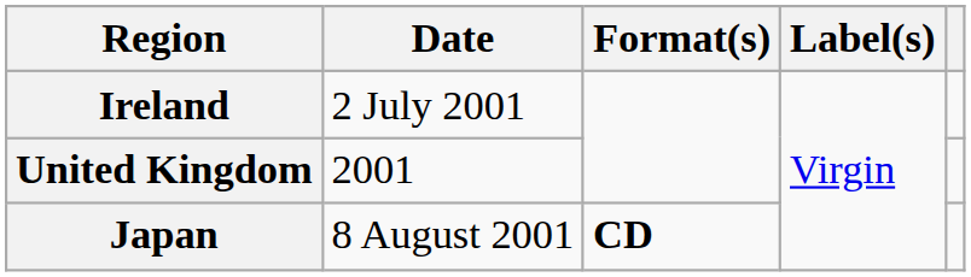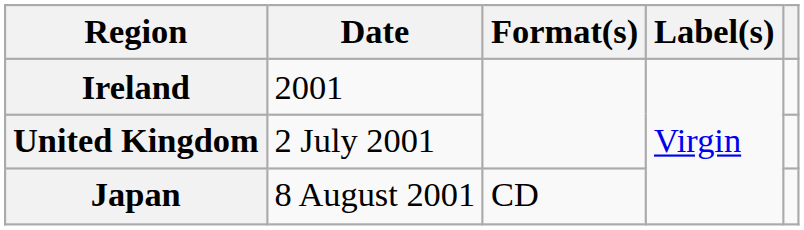 <table class="wikitable plainrowheaders">
 <tr>
 <th scope="col">Region</th>
 <th scope="col">Date</th>
 <th scope="col">Format(s)</th>
 <th scope="col">Label(s)</th>
 <th scope="col"></th>
 </tr>
 <tr>
 <th scope="row">Ireland</th>
-<td>2 July 2001</td>
+<td>2001</td>
 <td rowspan="2"></td>
 <td rowspan="3"><a href='#'>Virgin</a></td>
 <td></td>
 </tr>
 <tr>
 <th scope="row">United Kingdom</th>
-<td>2001</td>
+<td>2 July 2001</td>
 <td></td>
 </tr>
 <tr>
 <th scope="row">Japan</th>
 <td>8 August 2001</td>
-<td><strong>CD</strong></td>
+<td>CD</td>
 <td></td>
 </tr>
 </table>
